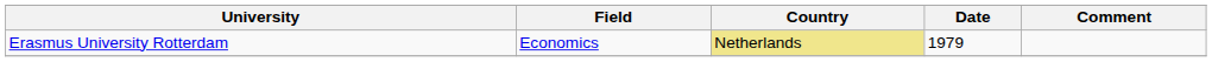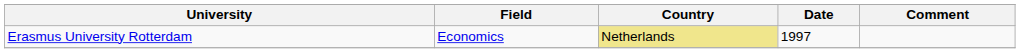 <table class="wikitable" style="width:60%;">
 <tr style="background:#ccf; text-align:center;">
 </tr>
 <tr>
 <th>University</th>
 <th>Field</th>
 <th>Country</th>
 <th>Date</th>
 <th>Comment</th>
 </tr>
 <tr>
 <td><a href='#'>Erasmus University Rotterdam</a></td>
 <td><a href='#'>Economics</a></td>
 <td style="background: khaki;">Netherlands</td>
-<td>1979</td>
+<td>1997</td>
 <td></td>
 </tr>
 <tr>
 </tr>
 </table>
